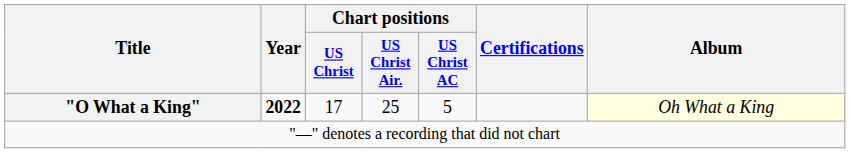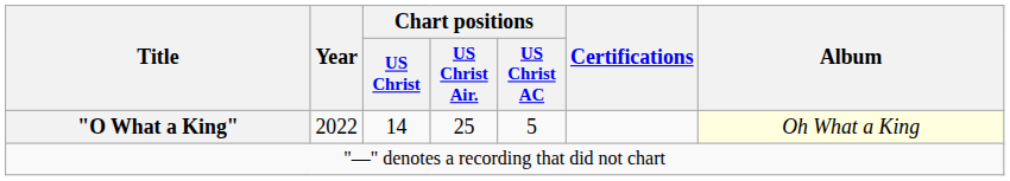 <table class="wikitable plainrowheaders" style="text-align:center;">
 <tr>
 <th scope="col" rowspan="2" style="width:14em;">Title</th>
 <th scope="col" rowspan="2">Year</th>
 <th colspan="3">Chart positions</th>
 <th scope="col" rowspan="2"><a href='#'>Certifications</a></th>
 <th scope="col" rowspan="2" style="width:14em;">Album</th>
 </tr>
 <tr style="font-size:smaller;">
 <th scope="col" width="45"><a href='#'>US<br>Christ</a><br></th>
 <th scope="col" width="45"><a href='#'>US<br>Christ Air.</a><br></th>
 <th scope="col" width="45"><a href='#'>US<br>Christ AC</a><br></th>
 </tr>
 <tr>
 <th scope="row">"O What a King"</th>
-<td><strong>2022</strong></td>
-<td>17</td>
+<td>2022</td>
+<td>14</td>
 <td>25</td>
 <td>5</td>
 <td></td>
 <td style="background: lightyellow;"><em>Oh What a King</em></td>
 </tr>
 <tr>
 <td colspan="7" style="font-size:90%">"—" denotes a recording that did not chart</td>
 </tr>
 </table>
